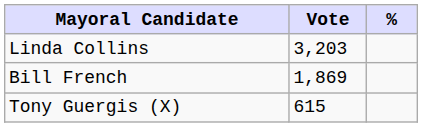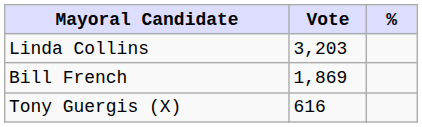 <table class="wikitable">
 <tr>
 <th style="background:#ddf; width:200px;">Mayoral Candidate </th>
 <th style="background:#ddf; width:50px;">Vote</th>
 <th style="background:#ddf; width:30px;">%</th>
 </tr>
 <tr>
 <td>Linda Collins</td>
 <td>3,203</td>
 <td></td>
 </tr>
 <tr>
 <td>Bill French</td>
 <td>1,869</td>
 <td></td>
 </tr>
 <tr>
 <td>Tony Guergis (X)</td>
-<td>615</td>
+<td>616</td>
 <td></td>
 </tr>
 </table>
